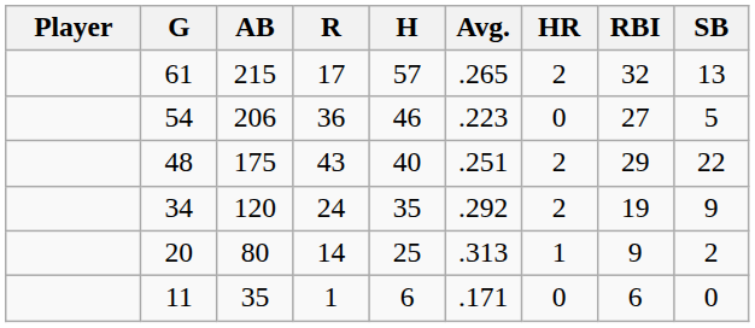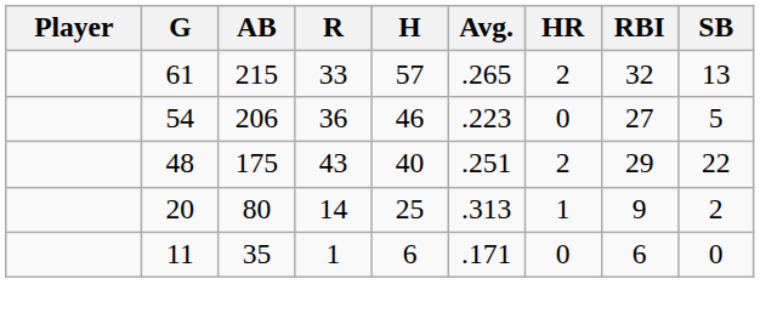 <table class="wikitable sortable">
 <tr>
 <th bgcolor="#DDDDFF" width="16%">Player</th>
 <th bgcolor="#DDDDFF" width="9%">G</th>
 <th bgcolor="#DDDDFF" width="9%">AB</th>
 <th bgcolor="#DDDDFF" width="9%">R</th>
 <th bgcolor="#DDDDFF" width="9%">H</th>
 <th bgcolor="#DDDDFF" width="9%">Avg.</th>
 <th bgcolor="#DDDDFF" width="9%">HR</th>
 <th bgcolor="#DDDDFF" width="9%">RBI</th>
 <th bgcolor="#DDDDFF" width="9%">SB</th>
 </tr>
 <tr align="center">
 <td></td>
 <td>61</td>
 <td>215</td>
-<td>17</td>
+<td>33</td>
 <td>57</td>
 <td>.265</td>
 <td>2</td>
 <td>32</td>
 <td>13</td>
 </tr>
 <tr align="center">
 <td></td>
 <td>54</td>
 <td>206</td>
 <td>36</td>
 <td>46</td>
 <td>.223</td>
 <td>0</td>
 <td>27</td>
 <td>5</td>
 </tr>
 <tr align="center">
 <td></td>
 <td>48</td>
 <td>175</td>
 <td>43</td>
 <td>40</td>
 <td>.251</td>
 <td>2</td>
 <td>29</td>
 <td>22</td>
 </tr>
 <tr align="center">
 <td></td>
-<td>34</td>
-<td>120</td>
-<td>24</td>
-<td>35</td>
-<td>.292</td>
-<td>2</td>
-<td>19</td>
-<td>9</td>
-</tr>
-<tr align="center">
-<td></td>
 <td>20</td>
 <td>80</td>
 <td>14</td>
 <td>25</td>
 <td>.313</td>
 <td>1</td>
 <td>9</td>
 <td>2</td>
 </tr>
 <tr align="center">
 <td></td>
 <td>11</td>
 <td>35</td>
 <td>1</td>
 <td>6</td>
 <td>.171</td>
 <td>0</td>
 <td>6</td>
 <td>0</td>
 </tr>
 </table>
